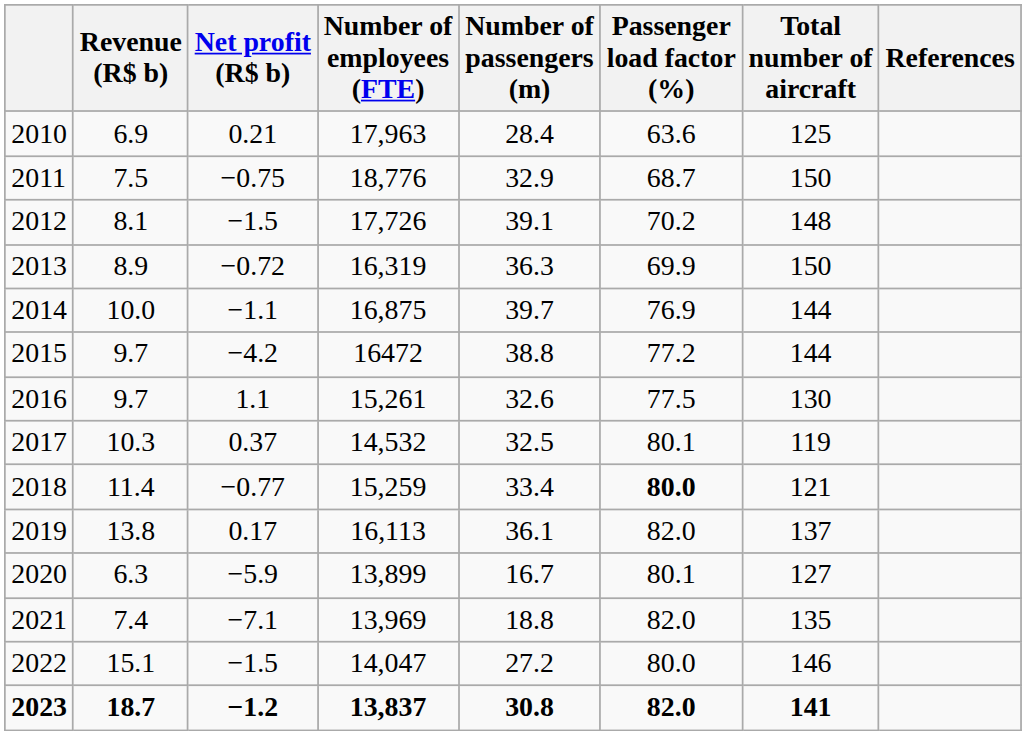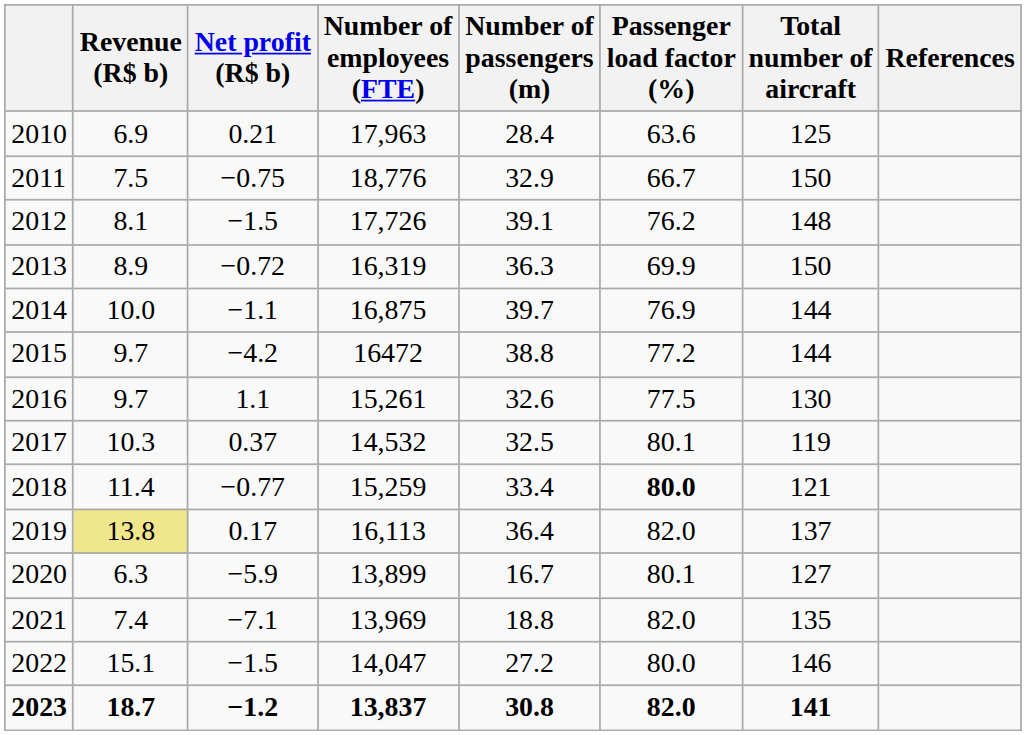 <table class="wikitable" style="text-align:center;">
 <tr>
 <th></th>
 <th>Revenue<br>(R$ b)</th>
 <th><a href='#'>Net profit</a><br>(R$ b)</th>
 <th>Number of<br>employees<br>(<a href='#'>FTE</a>)</th>
 <th>Number of<br>passengers<br>(m)</th>
 <th>Passenger<br>load factor<br>(%)</th>
 <th>Total<br>number of<br>aircraft</th>
 <th>References</th>
 </tr>
 <tr>
 <td style="text-align:left;">2010</td>
 <td>6.9</td>
 <td>0.21</td>
 <td>17,963</td>
 <td>28.4</td>
 <td>63.6</td>
 <td>125</td>
 <td></td>
 </tr>
 <tr>
 <td style="text-align:left;">2011</td>
 <td>7.5</td>
 <td><span>−0.75</span></td>
 <td>18,776</td>
 <td>32.9</td>
-<td>68.7</td>
+<td>66.7</td>
 <td>150</td>
 <td></td>
 </tr>
 <tr>
 <td style="text-align:left;">2012</td>
 <td>8.1</td>
 <td><span>−1.5</span></td>
 <td>17,726</td>
 <td>39.1</td>
-<td>70.2</td>
+<td>76.2</td>
 <td>148</td>
 <td></td>
 </tr>
 <tr>
 <td style="text-align:left;">2013</td>
 <td>8.9</td>
 <td><span>−0.72</span></td>
 <td>16,319</td>
 <td>36.3</td>
 <td>69.9</td>
 <td>150</td>
 <td></td>
 </tr>
 <tr>
 <td style="text-align:left;">2014</td>
 <td>10.0</td>
 <td><span>−1.1</span></td>
 <td>16,875</td>
 <td>39.7</td>
 <td>76.9</td>
 <td>144</td>
 <td></td>
 </tr>
 <tr>
 <td style="text-align:left;">2015</td>
 <td>9.7</td>
 <td><span>−4.2</span></td>
 <td>16472</td>
 <td>38.8</td>
 <td>77.2</td>
 <td>144</td>
 <td></td>
 </tr>
 <tr>
 <td style="text-align:left;">2016</td>
 <td>9.7</td>
 <td>1.1</td>
 <td>15,261</td>
 <td>32.6</td>
 <td>77.5</td>
 <td>130</td>
 <td></td>
 </tr>
 <tr>
 <td>2017</td>
 <td>10.3</td>
 <td>0.37</td>
 <td>14,532</td>
 <td>32.5</td>
 <td>80.1</td>
 <td>119</td>
 <td></td>
 </tr>
 <tr>
 <td>2018</td>
 <td>11.4</td>
 <td><span>−0.77</span></td>
 <td>15,259</td>
 <td>33.4</td>
 <td><strong>80.0</strong></td>
 <td>121</td>
 <td></td>
 </tr>
 <tr>
 <td>2019</td>
-<td>13.8</td>
+<td style="background: khaki;">13.8</td>
 <td>0.17</td>
 <td>16,113</td>
-<td>36.1</td>
+<td>36.4</td>
 <td>82.0</td>
 <td>137</td>
 <td></td>
 </tr>
 <tr>
 <td>2020</td>
 <td>6.3</td>
 <td><span>−5.9</span></td>
 <td>13,899</td>
 <td>16.7</td>
 <td>80.1</td>
 <td>127</td>
 <td></td>
 </tr>
 <tr>
 <td>2021</td>
 <td>7.4</td>
 <td><span>−7.1</span></td>
 <td>13,969</td>
 <td>18.8</td>
 <td>82.0</td>
 <td>135</td>
 <td></td>
 </tr>
 <tr>
 <td>2022</td>
 <td>15.1</td>
 <td><span>−1.5</span></td>
 <td>14,047</td>
 <td>27.2</td>
 <td>80.0</td>
 <td>146</td>
 <td></td>
 </tr>
 <tr>
 <td><strong>2023</strong></td>
 <td><strong>18.7</strong></td>
 <td><span><strong>−1.2</strong></span></td>
 <td><strong>13,837</strong></td>
 <td><strong>30.8</strong></td>
 <td><strong>82.0</strong></td>
 <td><strong>141</strong></td>
 <td></td>
 </tr>
 </table>
